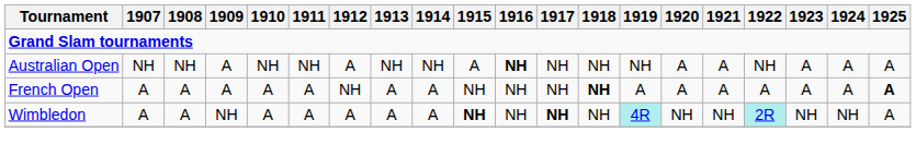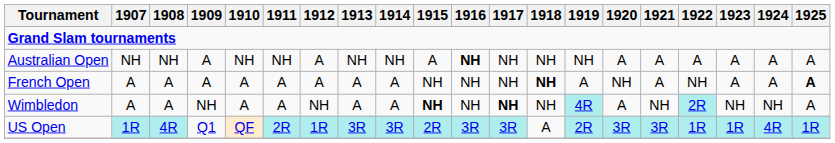 <table class=wikitable style=text-align:center>
 <tr>
 <th>Tournament</th>
 <th>1907</th>
 <th>1908</th>
 <th>1909</th>
 <th>1910</th>
 <th>1911</th>
 <th>1912</th>
 <th>1913</th>
 <th>1914</th>
 <th>1915</th>
 <th>1916</th>
 <th>1917</th>
 <th>1918</th>
 <th>1919</th>
 <th>1920</th>
 <th>1921</th>
 <th>1922</th>
 <th>1923</th>
 <th>1924</th>
 <th>1925</th>
 </tr>
 <tr>
 <td colspan=20 align=left><strong><a href='#'>Grand Slam tournaments</a></strong></td>
 </tr>
 <tr>
 <td align=left><a href='#'>Australian Open</a></td>
 <td>NH</td>
 <td>NH</td>
 <td>A</td>
 <td>NH</td>
 <td>NH</td>
 <td>A</td>
 <td>NH</td>
 <td>NH</td>
 <td>A</td>
 <td><strong>NH</strong></td>
 <td>NH</td>
 <td>NH</td>
 <td>NH</td>
 <td>A</td>
 <td>A</td>
-<td>NH</td>
+<td>A</td>
 <td>A</td>
 <td>A</td>
 <td>A</td>
 </tr>
 <tr>
 <td align=left><a href='#'>French Open</a></td>
 <td>A</td>
 <td>A</td>
 <td>A</td>
 <td>A</td>
 <td>A</td>
-<td>NH</td>
+<td>A</td>
 <td>A</td>
 <td>A</td>
 <td>NH</td>
 <td>NH</td>
 <td>NH</td>
 <td><strong>NH</strong></td>
 <td>A</td>
+<td>NH</td>
 <td>A</td>
-<td>A</td>
-<td>A</td>
+<td>NH</td>
 <td>A</td>
 <td>A</td>
 <td><strong>A</strong></td>
 </tr>
 <tr>
 <td align=left><a href='#'>Wimbledon</a></td>
 <td>A</td>
 <td>A</td>
 <td>NH</td>
 <td>A</td>
 <td>A</td>
-<td>A</td>
+<td>NH</td>
 <td>A</td>
 <td>A</td>
 <td><strong>NH</strong></td>
 <td>NH</td>
 <td><strong>NH</strong></td>
 <td>NH</td>
 <td bgcolor=afeeee><a href='#'>4R</a></td>
-<td>NH</td>
+<td>A</td>
 <td>NH</td>
 <td bgcolor=afeeee><a href='#'>2R</a></td>
 <td>NH</td>
 <td>NH</td>
 <td>A</td>
 </tr>
 <tr>
+<td align=left><a href='#'>US Open</a></td>
+<td bgcolor=afeeee><a href='#'>1R</a></td>
+<td bgcolor=afeeee><a href='#'>4R</a></td>
+<td><a href='#'>Q1</a></td>
+<td bgcolor=ffebcd><a href='#'>QF</a></td>
+<td bgcolor=afeeee><a href='#'>2R</a></td>
+<td bgcolor=afeeee><a href='#'>1R</a></td>
+<td bgcolor=afeeee><a href='#'>3R</a></td>
+<td bgcolor=afeeee><a href='#'>3R</a></td>
+<td bgcolor=afeeee><a href='#'>2R</a></td>
+<td bgcolor=afeeee><a href='#'>3R</a></td>
+<td bgcolor=afeeee><a href='#'>3R</a></td>
+<td>A</td>
+<td bgcolor=afeeee><a href='#'>2R</a></td>
+<td bgcolor=afeeee><a href='#'>3R</a></td>
+<td bgcolor=afeeee><a href='#'>3R</a></td>
+<td bgcolor=afeeee><a href='#'>1R</a></td>
+<td bgcolor=afeeee><a href='#'>1R</a></td>
+<td bgcolor=afeeee><a href='#'>4R</a></td>
+<td bgcolor=afeeee><a href='#'>1R</a></td>
+</tr>
+<tr>
 </tr>
 </table>
